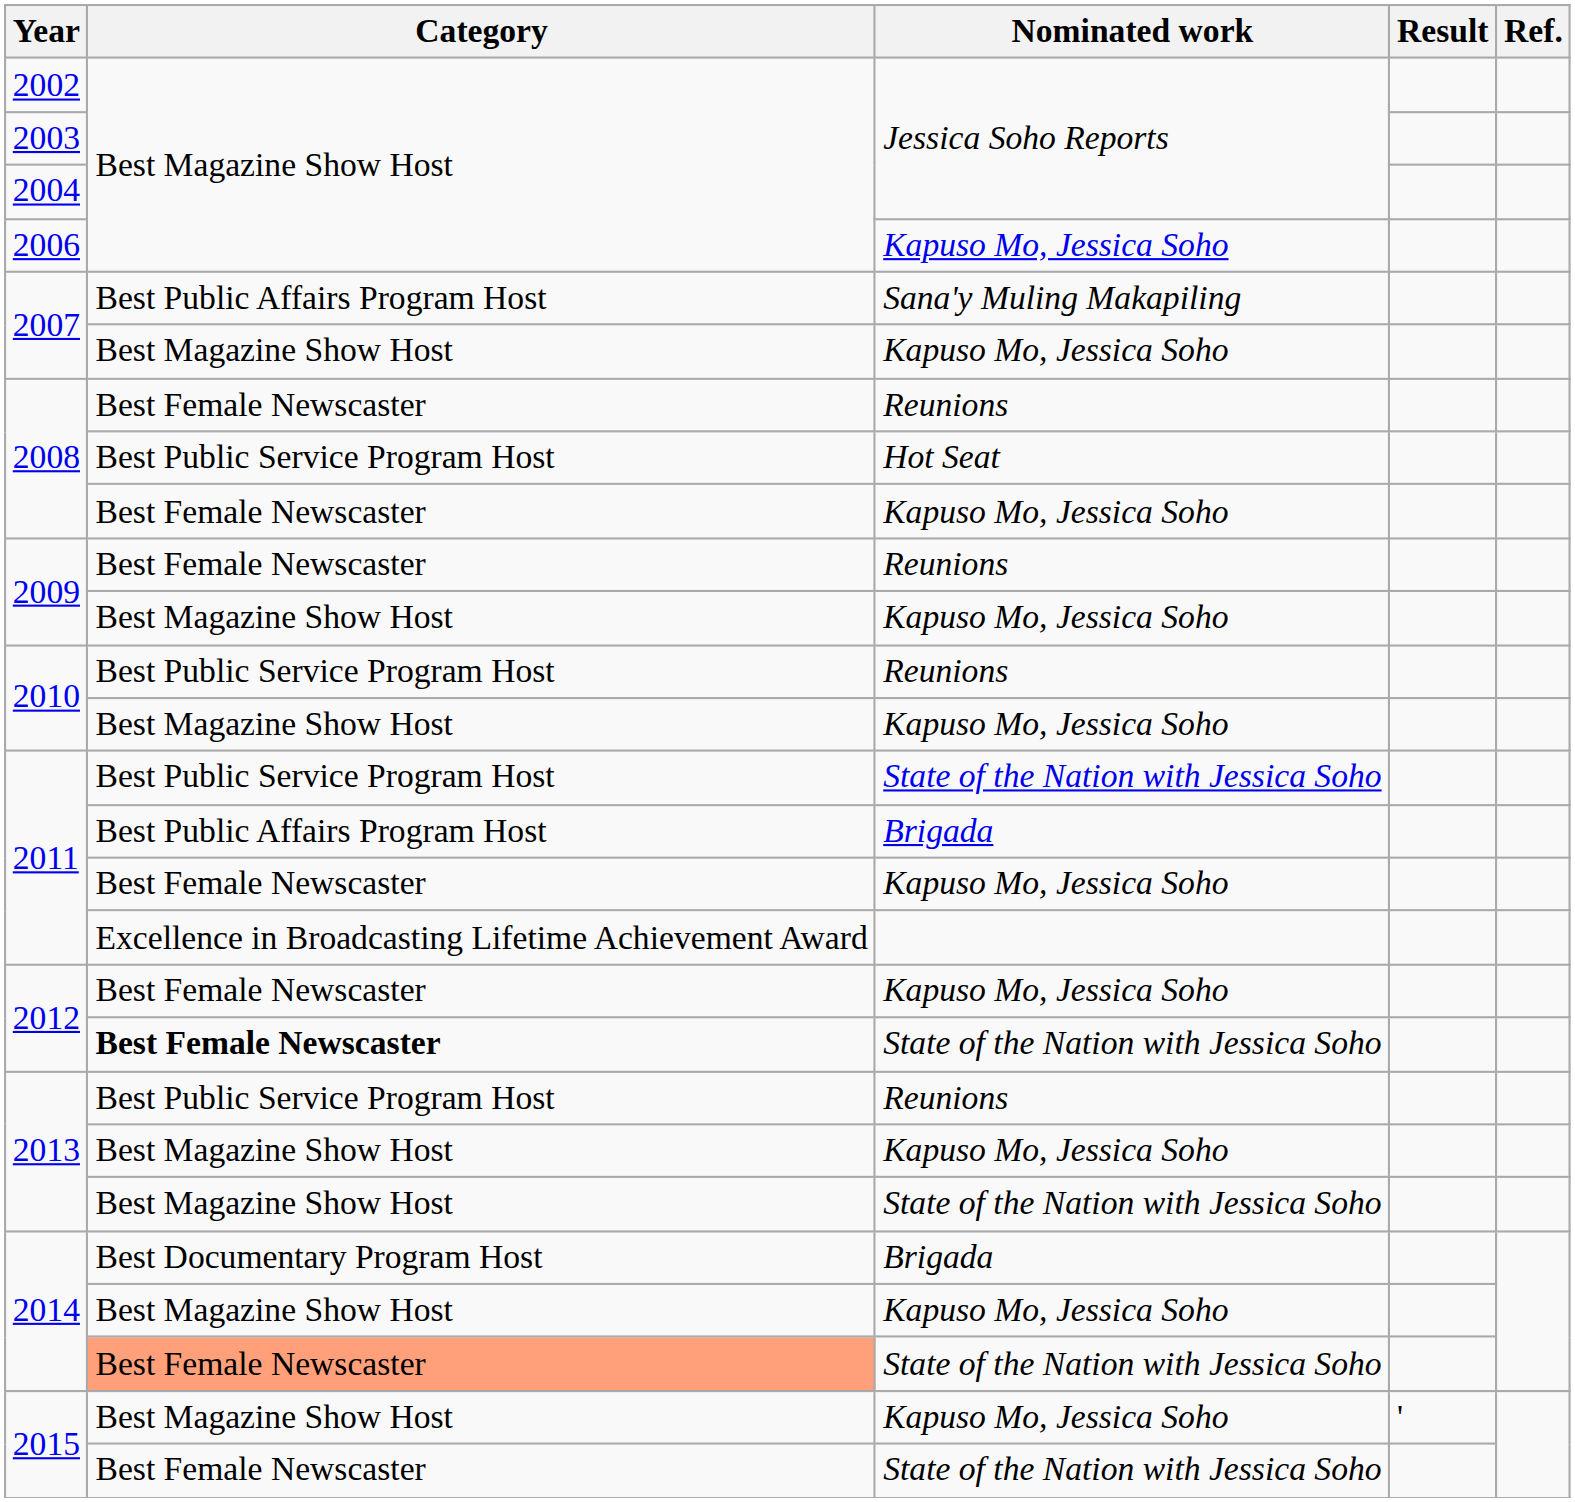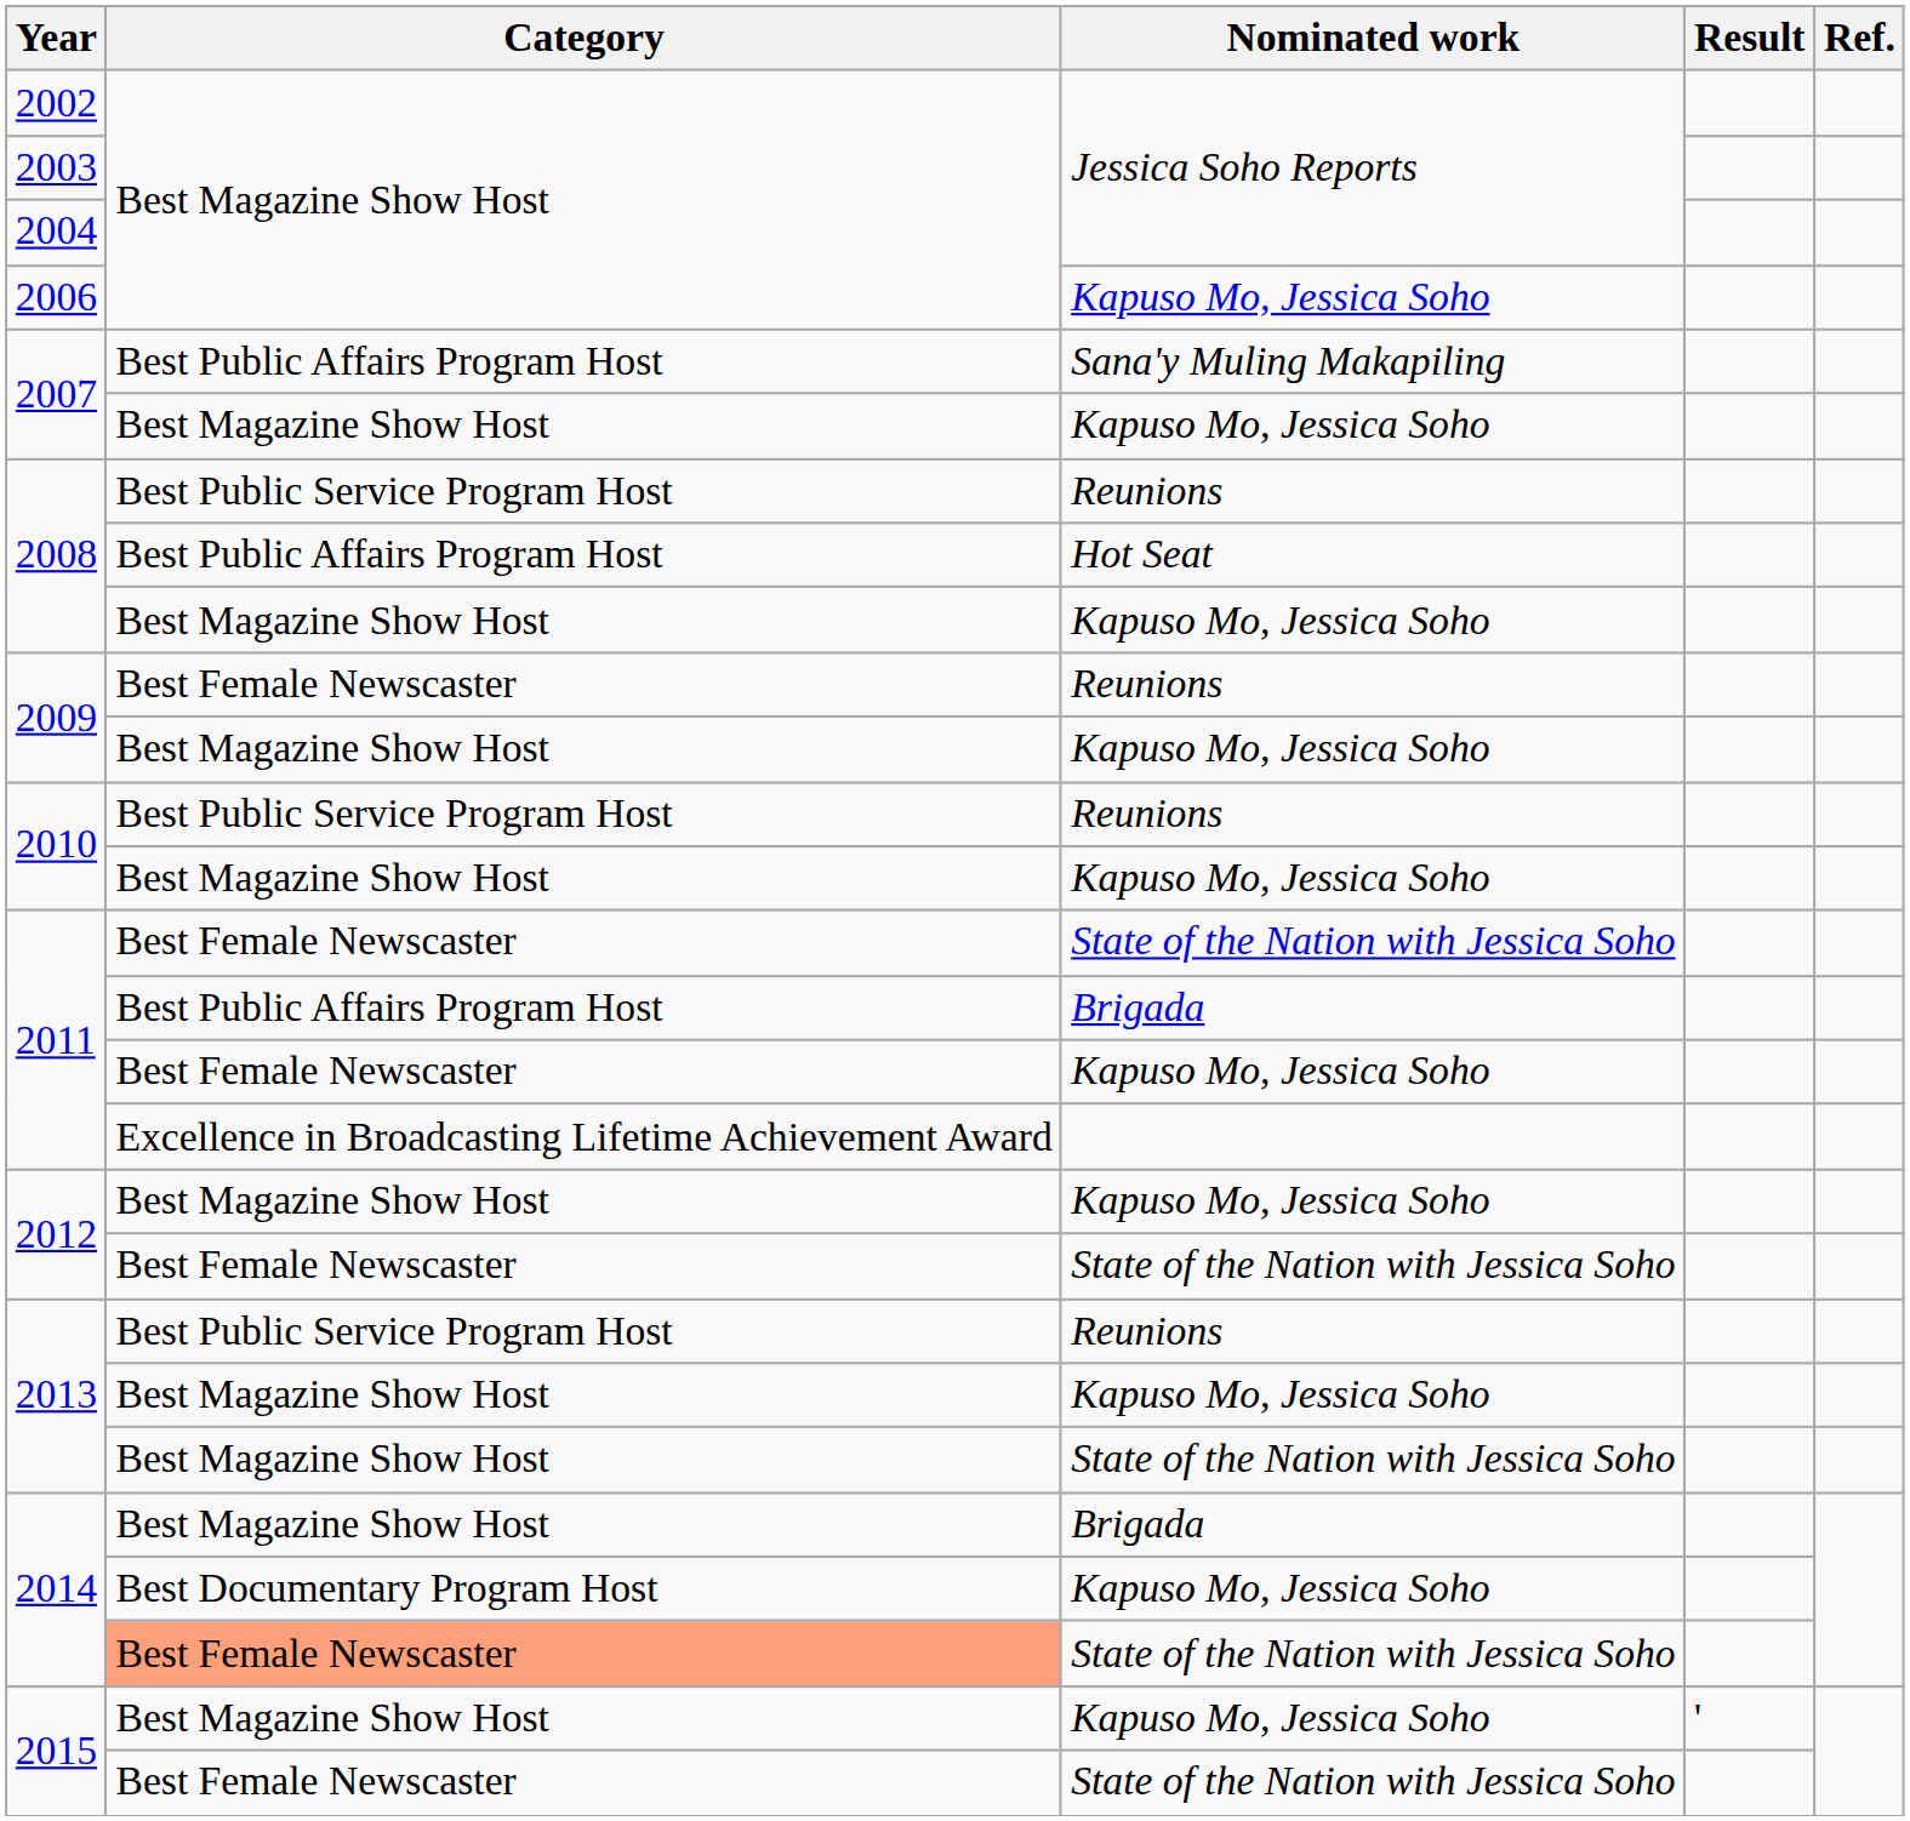 <table class="wikitable plainrowheaders sortable">
 <tr>
 <th>Year</th>
 <th>Category</th>
 <th>Nominated work</th>
 <th>Result</th>
 <th>Ref.</th>
 </tr>
 <tr>
 <td><a href='#'>2002</a></td>
 <td rowspan='4'>Best Magazine Show Host</td>
 <td rowspan='3'><em>Jessica Soho Reports</em></td>
 <td></td>
 <td></td>
 </tr>
 <tr>
 <td><a href='#'>2003</a></td>
 <td></td>
 <td></td>
 </tr>
 <tr>
 <td><a href='#'>2004</a></td>
 <td></td>
 <td></td>
 </tr>
 <tr>
 <td><a href='#'>2006</a></td>
 <td><em><a href='#'>Kapuso Mo, Jessica Soho</a></em></td>
 <td></td>
 <td></td>
 </tr>
 <tr>
 <td rowspan='2'><a href='#'>2007</a></td>
 <td>Best Public Affairs Program Host</td>
 <td><em>Sana'y Muling Makapiling</em></td>
 <td></td>
 <td></td>
 </tr>
 <tr>
 <td>Best Magazine Show Host</td>
 <td><em>Kapuso Mo, Jessica Soho</em></td>
 <td></td>
 <td></td>
 </tr>
 <tr>
 <td rowspan='3'><a href='#'>2008</a></td>
-<td>Best Female Newscaster</td>
+<td>Best Public Service Program Host</td>
 <td><em>Reunions</em></td>
 <td></td>
 <td></td>
 </tr>
 <tr>
-<td>Best Public Service Program Host</td>
+<td>Best Public Affairs Program Host</td>
 <td><em>Hot Seat</em></td>
 <td></td>
 <td></td>
 </tr>
 <tr>
-<td>Best Female Newscaster</td>
+<td>Best Magazine Show Host</td>
 <td><em>Kapuso Mo, Jessica Soho</em></td>
 <td></td>
 <td></td>
 </tr>
 <tr>
 <td rowspan=2><a href='#'>2009</a></td>
 <td>Best Female Newscaster</td>
 <td><em>Reunions</em></td>
 <td></td>
 <td></td>
 </tr>
 <tr>
 <td>Best Magazine Show Host</td>
 <td><em>Kapuso Mo, Jessica Soho</em></td>
 <td></td>
 <td></td>
 </tr>
 <tr>
 <td rowspan='2'><a href='#'>2010</a></td>
 <td>Best Public Service Program Host</td>
 <td><em>Reunions</em></td>
 <td></td>
 <td></td>
 </tr>
 <tr>
 <td>Best Magazine Show Host</td>
 <td><em>Kapuso Mo, Jessica Soho</em></td>
 <td></td>
 <td></td>
 </tr>
 <tr>
 <td rowspan='4'><a href='#'>2011</a></td>
-<td>Best Public Service Program Host</td>
+<td>Best Female Newscaster</td>
 <td><em><a href='#'>State of the Nation with Jessica Soho</a></em></td>
 <td></td>
 <td></td>
 </tr>
 <tr>
 <td>Best Public Affairs Program Host</td>
 <td><em><a href='#'>Brigada</a></em></td>
 <td></td>
 <td></td>
 </tr>
 <tr>
 <td>Best Female Newscaster</td>
 <td><em>Kapuso Mo, Jessica Soho</em></td>
 <td></td>
 <td></td>
 </tr>
 <tr>
 <td>Excellence in Broadcasting Lifetime Achievement Award</td>
 <td></td>
 <td></td>
 <td></td>
 </tr>
 <tr>
 <td rowspan=2><a href='#'>2012</a></td>
-<td>Best Female Newscaster</td>
+<td>Best Magazine Show Host</td>
 <td><em>Kapuso Mo, Jessica Soho</em></td>
 <td></td>
 <td></td>
 </tr>
 <tr>
-<td><strong>Best Female Newscaster</strong></td>
+<td>Best Female Newscaster</td>
 <td><em>State of the Nation with Jessica Soho</em></td>
 <td></td>
 <td></td>
 </tr>
 <tr>
 <td rowspan=3><a href='#'>2013</a></td>
 <td>Best Public Service Program Host</td>
 <td><em>Reunions</em></td>
 <td></td>
 <td></td>
 </tr>
 <tr>
 <td>Best Magazine Show Host</td>
 <td><em>Kapuso Mo, Jessica Soho</em></td>
 <td></td>
 <td></td>
 </tr>
 <tr>
 <td>Best Magazine Show Host</td>
 <td><em>State of the Nation with Jessica Soho</em></td>
 <td></td>
 <td></td>
 </tr>
 <tr>
 <td rowspan='3'><a href='#'>2014</a></td>
-<td>Best Documentary Program Host</td>
+<td>Best Magazine Show Host</td>
 <td><em>Brigada</em></td>
 <td></td>
 <td rowspan='3'></td>
 </tr>
 <tr>
-<td>Best Magazine Show Host</td>
+<td>Best Documentary Program Host</td>
 <td><em>Kapuso Mo, Jessica Soho</em></td>
 <td></td>
 </tr>
 <tr>
 <td style="background: lightsalmon;">Best Female Newscaster</td>
 <td><em>State of the Nation with Jessica Soho</em></td>
 <td></td>
 </tr>
 <tr>
 <td rowspan=2><a href='#'>2015</a></td>
 <td>Best Magazine Show Host</td>
 <td><em>Kapuso Mo, Jessica Soho</em></td>
 <td>'</td>
 <td rowspan=2></td>
 </tr>
 <tr>
 <td>Best Female Newscaster</td>
 <td><em>State of the Nation with Jessica Soho</em></td>
 <td></td>
 </tr>
 <tr>
 </tr>
 </table>
